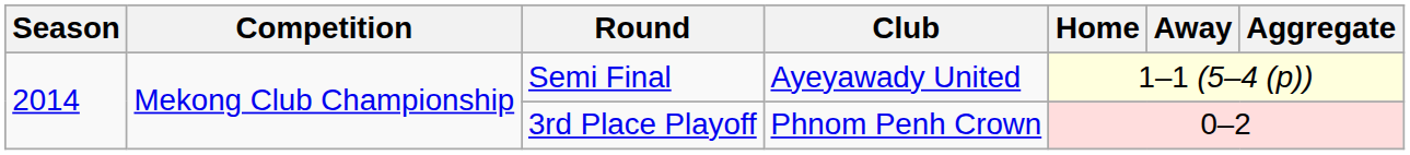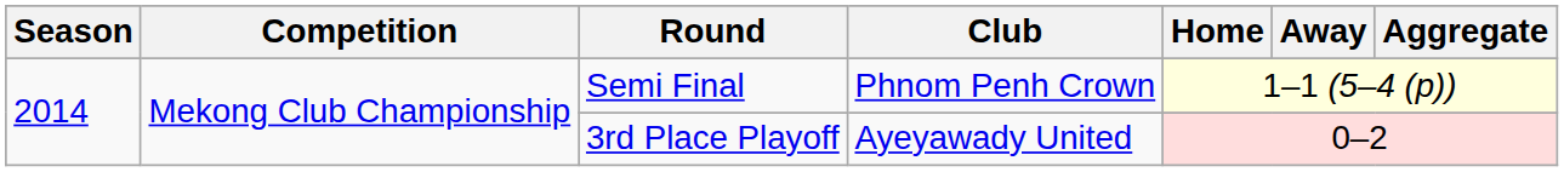 <table class="wikitable">
 <tr>
 <th>Season</th>
 <th>Competition</th>
 <th>Round</th>
 <th>Club</th>
 <th>Home</th>
 <th>Away</th>
 <th>Aggregate</th>
 </tr>
 <tr>
 <td rowspan="2"><a href='#'>2014</a></td>
 <td rowspan="2"><a href='#'>Mekong Club Championship</a></td>
 <td><a href='#'>Semi Final</a></td>
-<td> <a href='#'>Ayeyawady United</a></td>
+<td> <a href='#'>Phnom Penh Crown</a></td>
 <td colspan=3; style="text-align:center; background:#ffd">1–1 <em>(5–4 (p))</em></td>
 </tr>
 <tr>
 <td><a href='#'>3rd Place Playoff</a></td>
-<td> <a href='#'>Phnom Penh Crown</a></td>
+<td> <a href='#'>Ayeyawady United</a></td>
 <td colspan=32; style="text-align:center; background:#fdd">0–2</td>
 </tr>
 </table>
